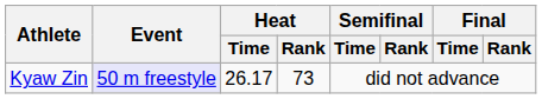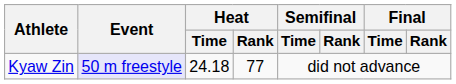 <table class=wikitable style="font-size:90%">
 <tr>
 <th rowspan="2">Athlete</th>
 <th rowspan="2">Event</th>
 <th colspan="2">Heat</th>
 <th colspan="2">Semifinal</th>
 <th colspan="2">Final</th>
 </tr>
 <tr style="font-size:95%">
 <th>Time</th>
 <th>Rank</th>
 <th>Time</th>
 <th>Rank</th>
 <th>Time</th>
 <th>Rank</th>
 </tr>
 <tr align=center>
 <td align=left><a href='#'>Kyaw Zin</a></td>
 <td align=left style="background: lavender;"><a href='#'>50 m freestyle</a></td>
-<td>26.17</td>
-<td>73</td>
+<td>24.18</td>
+<td>77</td>
 <td colspan=4>did not advance</td>
 </tr>
 </table>
